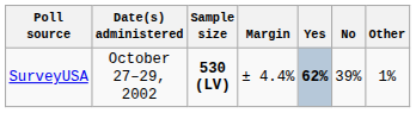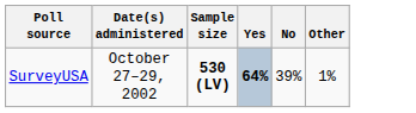 <table class="wikitable" style="font-size:90%;text-align:center;">
 <tr valign=bottom>
 <th style="width:5px;"><small>Poll source</small></th>
 <th style="width:10px;"><small>Date(s)<br>administered</small></th>
 <th style="width:10px;"><small>Sample<br>size</small></th>
-<th style="width:10px;"><small>Margin<br></small></th>
 <th style="width:10px;"><small>Yes</small></th>
 <th style="width:10px;"><small>No</small></th>
 <th style="width:10px;"><small>Other</small></th>
 </tr>
 <tr>
 <td style="text-align:left;"><a href='#'>SurveyUSA</a></td>
 <td>October 27–29, 2002</td>
 <td><strong>530 (LV)</strong></td>
-<td>± 4.4%</td>
-<td style="background: #B6C8D9;"><strong>62%</strong></td>
+<td style="background: #B6C8D9;"><strong>64%</strong></td>
 <td>39%</td>
 <td>1%</td>
 </tr>
 </table>
